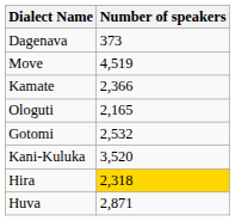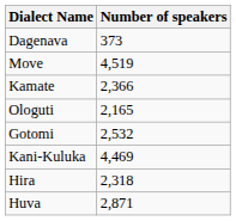 <table class="wikitable">
 <tr>
 <th>Dialect Name</th>
 <th>Number of speakers</th>
 </tr>
 <tr>
 <td>Dagenava</td>
 <td>373</td>
 </tr>
 <tr>
 <td>Move</td>
 <td>4,519</td>
 </tr>
 <tr>
 <td>Kamate</td>
 <td>2,366</td>
 </tr>
 <tr>
 <td>Ologuti</td>
 <td>2,165</td>
 </tr>
 <tr>
 <td>Gotomi</td>
 <td>2,532</td>
 </tr>
 <tr>
 <td>Kani-Kuluka</td>
-<td>3,520</td>
+<td>4,469</td>
 </tr>
 <tr>
 <td>Hira</td>
-<td style="background: gold;">2,318</td>
+<td>2,318</td>
 </tr>
 <tr>
 <td>Huva</td>
 <td>2,871</td>
 </tr>
 </table>
